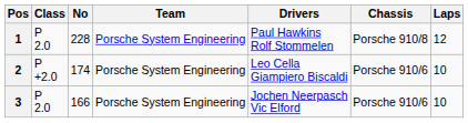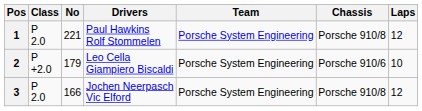 <table class="wikitable" style="font-size: 95%;">
 <tr>
 <th>Pos</th>
 <th>Class</th>
 <th>No</th>
+<th>Drivers</th>
 <th>Team</th>
-<th>Drivers</th>
 <th>Chassis</th>
 <th>Laps</th>
 </tr>
 <tr style=>
 <th>1</th>
 <td>P<br>2.0</td>
-<td>228</td>
+<td>221</td>
+<td> <a href='#'>Paul Hawkins</a><br> <a href='#'>Rolf Stommelen</a></td>
 <td><a href='#'>Porsche System Engineering</a></td>
-<td> <a href='#'>Paul Hawkins</a><br> <a href='#'>Rolf Stommelen</a></td>
 <td>Porsche 910/8</td>
 <td>12</td>
 </tr>
 <tr>
 <th>2</th>
 <td>P<br>+2.0</td>
-<td>174</td>
+<td>179</td>
+<td> <a href='#'>Leo Cella</a><br> <a href='#'>Giampiero Biscaldi</a></td>
 <td> Porsche System Engineering</td>
-<td> <a href='#'>Leo Cella</a><br> <a href='#'>Giampiero Biscaldi</a></td>
 <td>Porsche 910/6</td>
 <td>10</td>
 </tr>
 <tr style=>
 <th>3</th>
 <td>P<br>2.0</td>
 <td>166</td>
+<td> <a href='#'>Jochen Neerpasch</a><br> <a href='#'>Vic Elford</a></td>
 <td> Porsche System Engineering</td>
-<td> <a href='#'>Jochen Neerpasch</a><br> <a href='#'>Vic Elford</a></td>
-<td>Porsche 910/6</td>
-<td>10</td>
+<td>Porsche 910/8</td>
+<td>12</td>
 </tr>
 </table>
